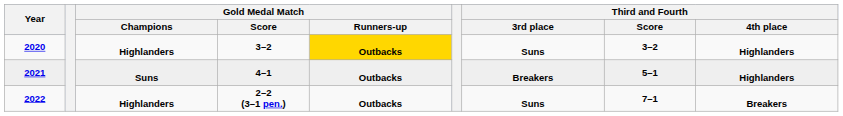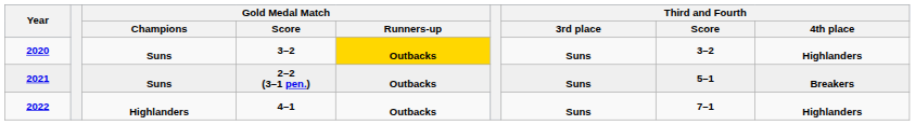 <table class="wikitable" style="font-size:90%; width: 100%; text-align: center;">
 <tr bgcolor=#c1d8ff>
 <th rowspan=2 width=6%>Year</th>
 <th width=1% rowspan=20 bgcolor=ffffff></th>
 <th colspan=3>Gold Medal Match</th>
 <th width=1% rowspan=20 bgcolor=ffffff></th>
 <th colspan=3>Third and Fourth</th>
 </tr>
 <tr bgcolor=#efefef>
 <th width=14%>Champions</th>
 <th width=9%>Score</th>
 <th width=14%>Runners-up</th>
 <th width=14%>3rd place</th>
 <th width=9%>Score</th>
 <th width=14%>4th place</th>
 </tr>
 <tr>
 <td><strong><a href='#'>2020</a></strong></td>
-<td><br><strong>Highlanders</strong></td>
+<td><br><strong>Suns</strong></td>
 <td><strong>3–2</strong></td>
 <td style="background: gold;"><br><strong>Outbacks</strong></td>
 <td><br><strong>Suns</strong></td>
 <td><strong>3–2</strong></td>
 <td><br><strong>Highlanders</strong></td>
 </tr>
 <tr bgcolor=#efefef>
 <td><strong><a href='#'>2021</a></strong></td>
 <td><br><strong>Suns</strong></td>
-<td><strong>4–1</strong></td>
+<td><strong>2–2</strong><br><strong>(3–1 <a href='#'>pen.</a>)</strong></td>
 <td><br><strong>Outbacks</strong></td>
+<td><br><strong>Suns</strong></td>
+<td><strong>5–1</strong></td>
 <td><br><strong>Breakers</strong></td>
-<td><strong>5–1</strong></td>
-<td><br><strong>Highlanders</strong></td>
 </tr>
 <tr>
 <td><strong><a href='#'>2022</a></strong></td>
 <td><br><strong>Highlanders</strong></td>
-<td><strong>2–2</strong><br><strong>(3–1 <a href='#'>pen.</a>)</strong></td>
+<td><strong>4–1</strong></td>
 <td><br><strong>Outbacks</strong></td>
 <td><br><strong>Suns</strong></td>
 <td><strong>7–1</strong></td>
-<td><br><strong>Breakers</strong></td>
+<td><br><strong>Highlanders</strong></td>
 </tr>
 </table>
